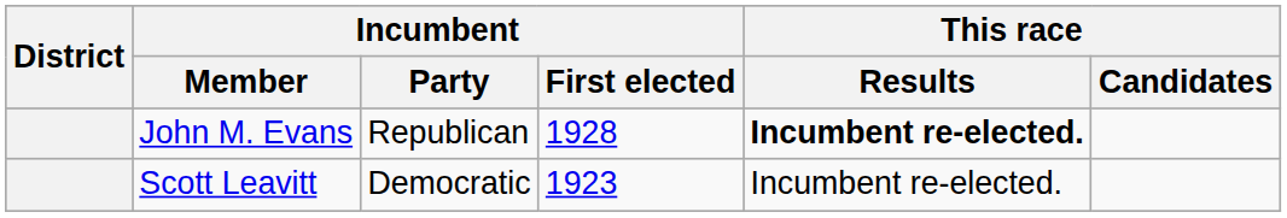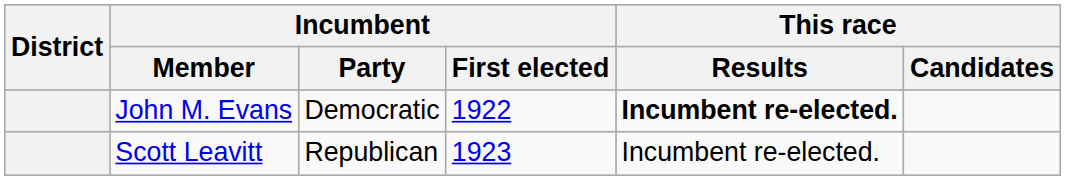 <table class=wikitable>
 <tr>
 <th rowspan=2>District</th>
 <th colspan=3>Incumbent</th>
 <th colspan=2>This race</th>
 </tr>
 <tr>
 <th>Member</th>
 <th>Party</th>
 <th>First elected</th>
 <th>Results</th>
 <th>Candidates</th>
 </tr>
 <tr>
 <th></th>
 <td><a href='#'>John M. Evans</a></td>
-<td>Republican</td>
-<td><a href='#'>1928</a></td>
+<td>Democratic</td>
+<td><a href='#'>1922</a></td>
 <td><strong>Incumbent re-elected.</strong></td>
 <td nowrap></td>
 </tr>
 <tr>
 <th></th>
 <td><a href='#'>Scott Leavitt</a></td>
-<td>Democratic</td>
+<td>Republican</td>
 <td><a href='#'>1923</a></td>
 <td>Incumbent re-elected.</td>
 <td nowrap></td>
 </tr>
 </table>
